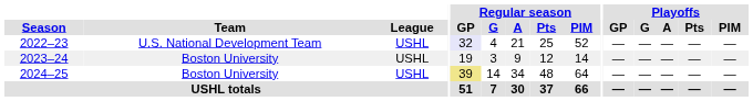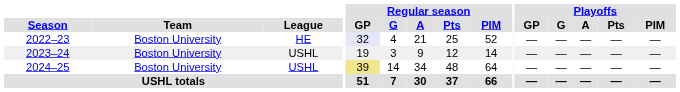 <table border="0" cellpadding="1" cellspacing="0" style="text-align:center; width:60em;">
 <tr bgcolor="#e0e0e0">
 <th colspan="3" bgcolor="#ffffff"></th>
 <th rowspan="100" bgcolor="#ffffff"></th>
 <th colspan="5"><a href='#'>Regular season</a></th>
 <th rowspan="100" bgcolor="#ffffff"></th>
 <th colspan="5"><a href='#'>Playoffs</a></th>
 </tr>
 <tr bgcolor="#e0e0e0">
 <th><a href='#'>Season</a></th>
 <th>Team</th>
 <th>League</th>
 <th>GP</th>
 <th><a href='#'>G</a></th>
 <th><a href='#'>A</a></th>
 <th><a href='#'>Pts</a></th>
 <th><a href='#'>PIM</a></th>
 <th>GP</th>
 <th>G</th>
 <th>A</th>
 <th>Pts</th>
 <th>PIM</th>
 </tr>
 <tr>
 <td><a href='#'>2022–23</a></td>
-<td><a href='#'>U.S. National Development Team</a></td>
-<td><a href='#'>USHL</a></td>
+<td><a href='#'>Boston University</a></td>
+<td><a href='#'>HE</a></td>
 <td style="background: lavender;">32</td>
 <td>4</td>
 <td>21</td>
 <td>25</td>
 <td>52</td>
 <td>—</td>
 <td>—</td>
 <td>—</td>
 <td>—</td>
 <td>—</td>
 </tr>
 <tr bgcolor="f0f0f0">
 <td><a href='#'>2023–24</a></td>
 <td><a href='#'>Boston University</a></td>
 <td>USHL</td>
 <td>19</td>
 <td>3</td>
 <td>9</td>
 <td>12</td>
 <td>14</td>
 <td>—</td>
 <td>—</td>
 <td>—</td>
 <td>—</td>
 <td>—</td>
 </tr>
 <tr>
 <td><a href='#'>2024–25</a></td>
 <td><a href='#'>Boston University</a></td>
 <td><a href='#'>USHL</a></td>
 <td style="background: khaki;">39</td>
 <td>14</td>
 <td>34</td>
 <td>48</td>
 <td>64</td>
 <td>—</td>
 <td>—</td>
 <td>—</td>
 <td>—</td>
 <td>—</td>
 </tr>
 <tr bgcolor="#e0e0e0">
 <th colspan="3">USHL totals</th>
 <th>51</th>
 <th>7</th>
 <th>30</th>
 <th>37</th>
 <th>66</th>
 <th>—</th>
 <th>—</th>
 <th>—</th>
 <th>—</th>
 <th>—</th>
 </tr>
 </table>
